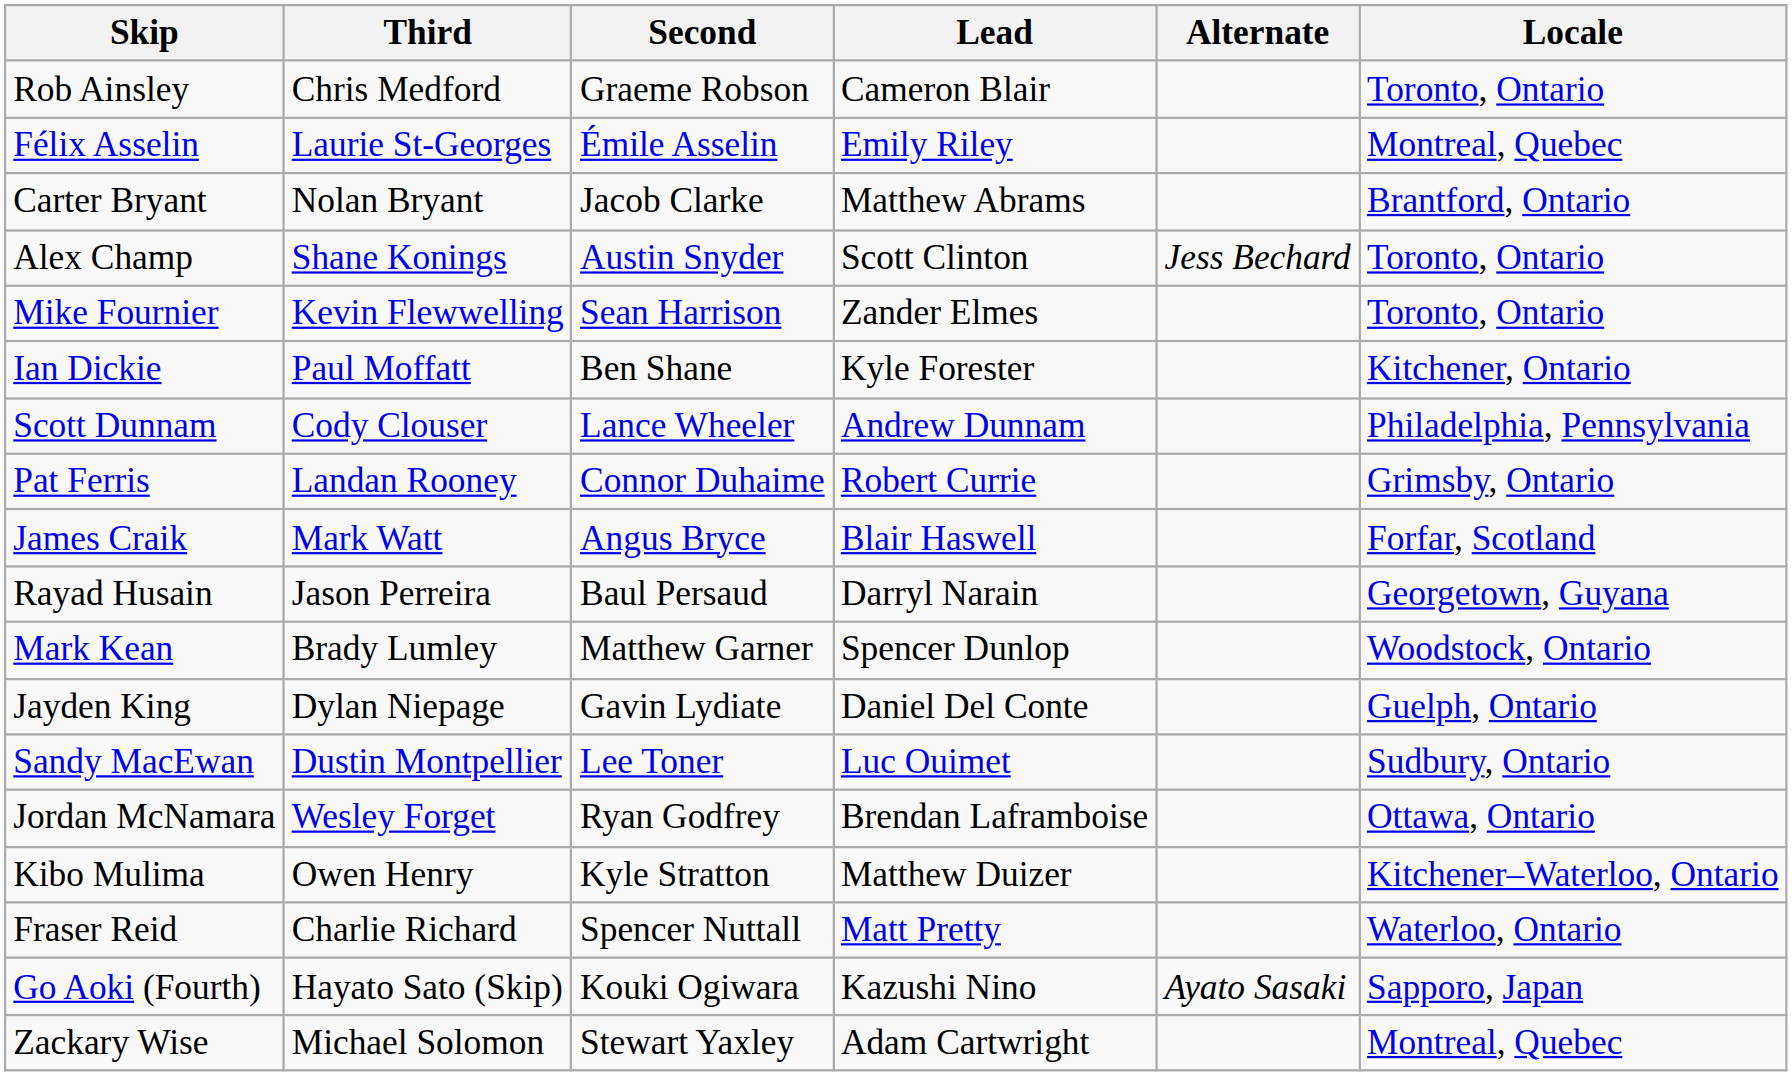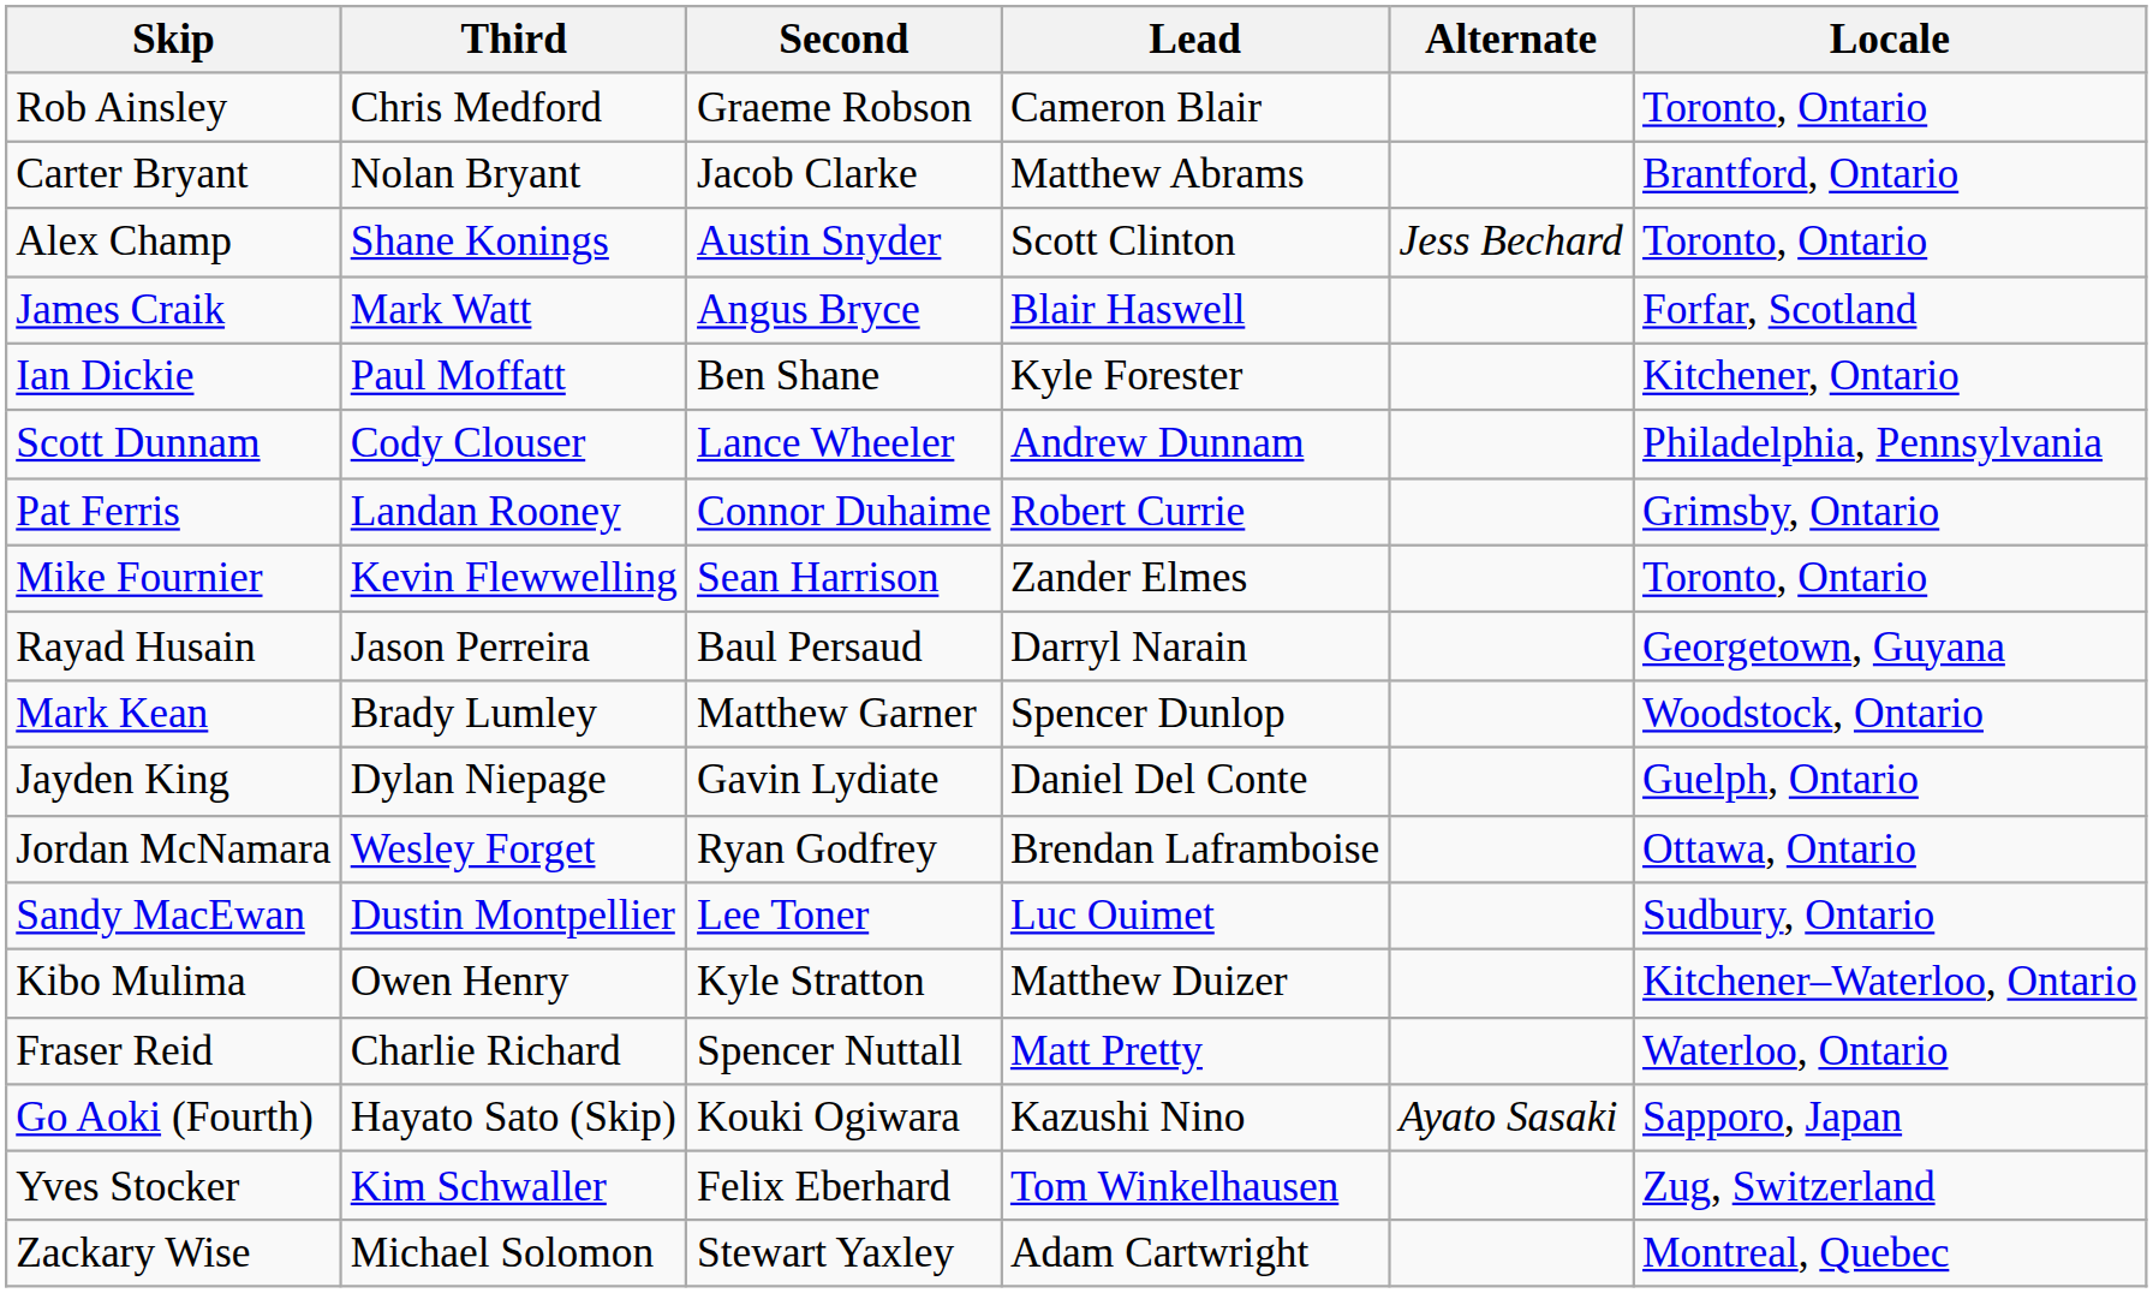 <table class=wikitable>
 <tr>
 <th scope="col">Skip</th>
 <th scope="col">Third</th>
 <th scope="col">Second</th>
 <th scope="col">Lead</th>
 <th scope="col">Alternate</th>
 <th scope="col">Locale</th>
 </tr>
 <tr>
 <td>Rob Ainsley</td>
 <td>Chris Medford</td>
 <td>Graeme Robson</td>
 <td>Cameron Blair</td>
 <td></td>
 <td> <a href='#'>Toronto</a>, <a href='#'>Ontario</a></td>
 </tr>
 <tr>
-<td><a href='#'>Félix Asselin</a></td>
-<td><a href='#'>Laurie St-Georges</a></td>
-<td><a href='#'>Émile Asselin</a></td>
-<td><a href='#'>Emily Riley</a></td>
-<td></td>
-<td> <a href='#'>Montreal</a>, <a href='#'>Quebec</a></td>
-</tr>
-<tr>
 <td>Carter Bryant</td>
 <td>Nolan Bryant</td>
 <td>Jacob Clarke</td>
 <td>Matthew Abrams</td>
 <td></td>
 <td> <a href='#'>Brantford</a>, <a href='#'>Ontario</a></td>
 </tr>
 <tr>
 <td>Alex Champ</td>
 <td><a href='#'>Shane Konings</a></td>
 <td><a href='#'>Austin Snyder</a></td>
 <td>Scott Clinton</td>
 <td><em>Jess Bechard</em></td>
 <td> <a href='#'>Toronto</a>, <a href='#'>Ontario</a></td>
 </tr>
 <tr>
-<td><a href='#'>Mike Fournier</a></td>
-<td><a href='#'>Kevin Flewwelling</a></td>
-<td><a href='#'>Sean Harrison</a></td>
-<td>Zander Elmes</td>
+<td><a href='#'>James Craik</a></td>
+<td><a href='#'>Mark Watt</a></td>
+<td><a href='#'>Angus Bryce</a></td>
+<td><a href='#'>Blair Haswell</a></td>
 <td></td>
-<td> <a href='#'>Toronto</a>, <a href='#'>Ontario</a></td>
+<td> <a href='#'>Forfar</a>, <a href='#'>Scotland</a></td>
 </tr>
 <tr>
 <td><a href='#'>Ian Dickie</a></td>
 <td><a href='#'>Paul Moffatt</a></td>
 <td>Ben Shane</td>
 <td>Kyle Forester</td>
 <td></td>
 <td> <a href='#'>Kitchener</a>, <a href='#'>Ontario</a></td>
 </tr>
 <tr>
 <td><a href='#'>Scott Dunnam</a></td>
 <td><a href='#'>Cody Clouser</a></td>
 <td><a href='#'>Lance Wheeler</a></td>
 <td><a href='#'>Andrew Dunnam</a></td>
 <td></td>
 <td> <a href='#'>Philadelphia</a>, <a href='#'>Pennsylvania</a></td>
 </tr>
 <tr>
 <td><a href='#'>Pat Ferris</a></td>
 <td><a href='#'>Landan Rooney</a></td>
 <td><a href='#'>Connor Duhaime</a></td>
 <td><a href='#'>Robert Currie</a></td>
 <td></td>
 <td> <a href='#'>Grimsby</a>, <a href='#'>Ontario</a></td>
 </tr>
 <tr>
-<td><a href='#'>James Craik</a></td>
-<td><a href='#'>Mark Watt</a></td>
-<td><a href='#'>Angus Bryce</a></td>
-<td><a href='#'>Blair Haswell</a></td>
+<td><a href='#'>Mike Fournier</a></td>
+<td><a href='#'>Kevin Flewwelling</a></td>
+<td><a href='#'>Sean Harrison</a></td>
+<td>Zander Elmes</td>
 <td></td>
-<td> <a href='#'>Forfar</a>, <a href='#'>Scotland</a></td>
+<td> <a href='#'>Toronto</a>, <a href='#'>Ontario</a></td>
 </tr>
 <tr>
 <td>Rayad Husain</td>
 <td>Jason Perreira</td>
 <td>Baul Persaud</td>
 <td>Darryl Narain</td>
 <td></td>
 <td> <a href='#'>Georgetown</a>, <a href='#'>Guyana</a></td>
 </tr>
 <tr>
 <td><a href='#'>Mark Kean</a></td>
 <td>Brady Lumley</td>
 <td>Matthew Garner</td>
 <td>Spencer Dunlop</td>
 <td></td>
 <td> <a href='#'>Woodstock</a>, <a href='#'>Ontario</a></td>
 </tr>
 <tr>
 <td>Jayden King</td>
 <td>Dylan Niepage</td>
 <td>Gavin Lydiate</td>
 <td>Daniel Del Conte</td>
 <td></td>
 <td> <a href='#'>Guelph</a>, <a href='#'>Ontario</a></td>
 </tr>
 <tr>
+<td>Jordan McNamara</td>
+<td><a href='#'>Wesley Forget</a></td>
+<td>Ryan Godfrey</td>
+<td>Brendan Laframboise</td>
+<td></td>
+<td> <a href='#'>Ottawa</a>, <a href='#'>Ontario</a></td>
+</tr>
+<tr>
 <td><a href='#'>Sandy MacEwan</a></td>
 <td><a href='#'>Dustin Montpellier</a></td>
 <td><a href='#'>Lee Toner</a></td>
 <td><a href='#'>Luc Ouimet</a></td>
 <td></td>
 <td> <a href='#'>Sudbury</a>, <a href='#'>Ontario</a></td>
-</tr>
-<tr>
-<td>Jordan McNamara</td>
-<td><a href='#'>Wesley Forget</a></td>
-<td>Ryan Godfrey</td>
-<td>Brendan Laframboise</td>
-<td></td>
-<td> <a href='#'>Ottawa</a>, <a href='#'>Ontario</a></td>
 </tr>
 <tr>
 <td>Kibo Mulima</td>
 <td>Owen Henry</td>
 <td>Kyle Stratton</td>
 <td>Matthew Duizer</td>
 <td></td>
 <td> <a href='#'>Kitchener–Waterloo</a>, <a href='#'>Ontario</a></td>
 </tr>
 <tr>
 <td>Fraser Reid</td>
 <td>Charlie Richard</td>
 <td>Spencer Nuttall</td>
 <td><a href='#'>Matt Pretty</a></td>
 <td></td>
 <td> <a href='#'>Waterloo</a>, <a href='#'>Ontario</a></td>
 </tr>
 <tr>
 <td><a href='#'>Go Aoki</a> (Fourth)</td>
 <td>Hayato Sato (Skip)</td>
 <td>Kouki Ogiwara</td>
 <td>Kazushi Nino</td>
 <td><em>Ayato Sasaki</em></td>
 <td> <a href='#'>Sapporo</a>, <a href='#'>Japan</a></td>
 </tr>
 <tr>
+<td>Yves Stocker</td>
+<td><a href='#'>Kim Schwaller</a></td>
+<td>Felix Eberhard</td>
+<td><a href='#'>Tom Winkelhausen</a></td>
+<td></td>
+<td> <a href='#'>Zug</a>, <a href='#'>Switzerland</a></td>
+</tr>
+<tr>
 <td>Zackary Wise</td>
 <td>Michael Solomon</td>
 <td>Stewart Yaxley</td>
 <td>Adam Cartwright</td>
 <td></td>
 <td> <a href='#'>Montreal</a>, <a href='#'>Quebec</a></td>
 </tr>
 </table>
